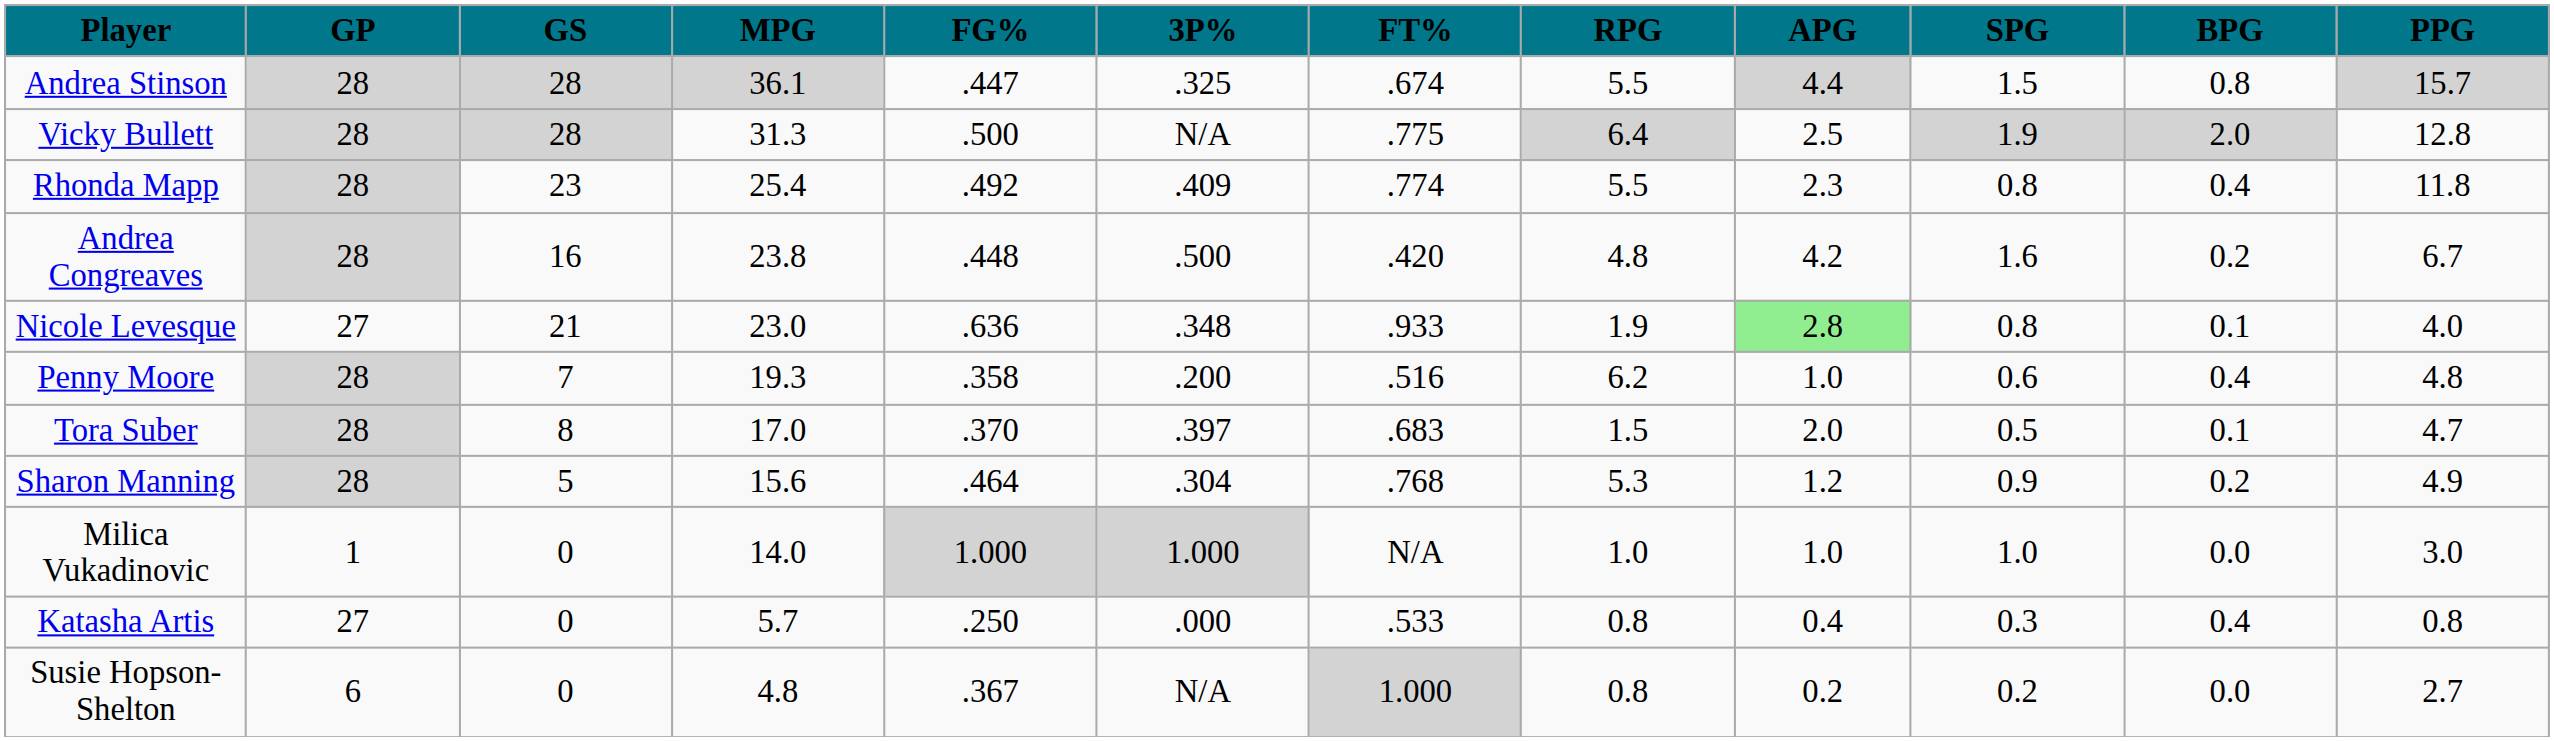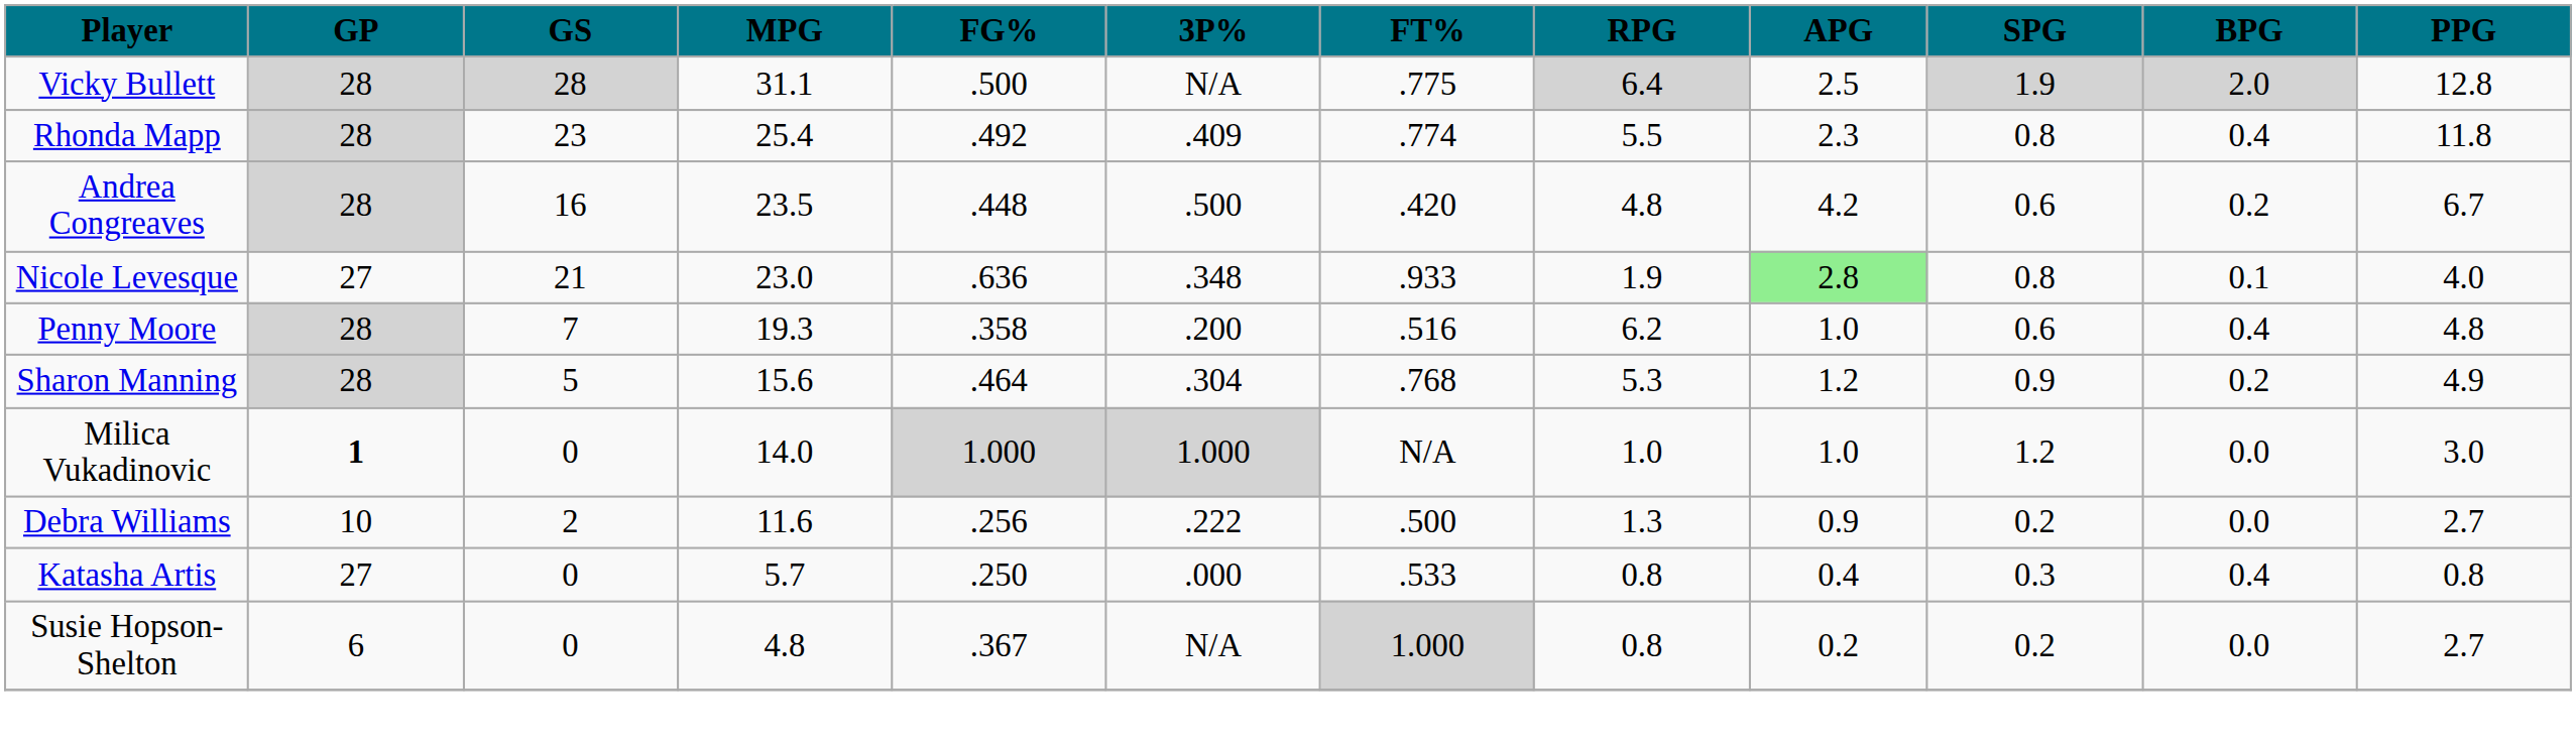 <table class="wikitable sortable" style="text-align:center;">
 <tr>
 <th style="background: #00778B" width="6%"><span>Player</span></th>
 <th style="background: #00778B" width="6%"><span>GP</span></th>
 <th style="background: #00778B" width="6%"><span>GS</span></th>
 <th style="background: #00778B" width="6%"><span>MPG</span></th>
 <th style="background: #00778B" width="6%"><span>FG%</span></th>
 <th style="background: #00778B" width="6%"><span>3P%</span></th>
 <th style="background: #00778B" width="6%"><span>FT%</span></th>
 <th style="background: #00778B" width="6%"><span>RPG</span></th>
 <th style="background: #00778B" width="5%"><span>APG</span></th>
 <th style="background: #00778B" width="6%"><span>SPG</span></th>
 <th style="background: #00778B" width="6%"><span>BPG</span></th>
 <th style="background: #00778B" width="6%"><span>PPG</span></th>
 </tr>
 <tr>
-<td><a href='#'>Andrea Stinson</a></td>
-<td style="background:#D3D3D3;">28</td>
-<td style="background:#D3D3D3;">28</td>
-<td style="background:#D3D3D3;">36.1</td>
-<td>.447</td>
-<td>.325</td>
-<td>.674</td>
-<td>5.5</td>
-<td style="background:#D3D3D3;">4.4</td>
-<td>1.5</td>
-<td>0.8</td>
-<td style="background:#D3D3D3;">15.7</td>
-</tr>
-<tr>
 <td><a href='#'>Vicky Bullett</a></td>
 <td style="background:#D3D3D3;">28</td>
 <td style="background:#D3D3D3;">28</td>
-<td>31.3</td>
+<td>31.1</td>
 <td>.500</td>
 <td>N/A</td>
 <td>.775</td>
 <td style="background:#D3D3D3;">6.4</td>
 <td>2.5</td>
 <td style="background:#D3D3D3;">1.9</td>
 <td style="background:#D3D3D3;">2.0</td>
 <td>12.8</td>
 </tr>
 <tr>
 <td><a href='#'>Rhonda Mapp</a></td>
 <td style="background:#D3D3D3;">28</td>
 <td>23</td>
 <td>25.4</td>
 <td>.492</td>
 <td>.409</td>
 <td>.774</td>
 <td>5.5</td>
 <td>2.3</td>
 <td>0.8</td>
 <td>0.4</td>
 <td>11.8</td>
 </tr>
 <tr>
 <td><a href='#'>Andrea Congreaves</a></td>
 <td style="background:#D3D3D3;">28</td>
 <td>16</td>
-<td>23.8</td>
+<td>23.5</td>
 <td>.448</td>
 <td>.500</td>
 <td>.420</td>
 <td>4.8</td>
 <td>4.2</td>
-<td>1.6</td>
+<td>0.6</td>
 <td>0.2</td>
 <td>6.7</td>
 </tr>
 <tr>
 <td><a href='#'>Nicole Levesque</a></td>
 <td>27</td>
 <td>21</td>
 <td>23.0</td>
 <td>.636</td>
 <td>.348</td>
 <td>.933</td>
 <td>1.9</td>
 <td style="background: lightgreen;">2.8</td>
 <td>0.8</td>
 <td>0.1</td>
 <td>4.0</td>
 </tr>
 <tr>
 <td><a href='#'>Penny Moore</a></td>
 <td style="background:#D3D3D3;">28</td>
 <td>7</td>
 <td>19.3</td>
 <td>.358</td>
 <td>.200</td>
 <td>.516</td>
 <td>6.2</td>
 <td>1.0</td>
 <td>0.6</td>
 <td>0.4</td>
 <td>4.8</td>
 </tr>
 <tr>
-<td><a href='#'>Tora Suber</a></td>
-<td style="background:#D3D3D3;">28</td>
-<td>8</td>
-<td>17.0</td>
-<td>.370</td>
-<td>.397</td>
-<td>.683</td>
-<td>1.5</td>
-<td>2.0</td>
-<td>0.5</td>
-<td>0.1</td>
-<td>4.7</td>
-</tr>
-<tr>
 <td><a href='#'>Sharon Manning</a></td>
 <td style="background:#D3D3D3;">28</td>
 <td>5</td>
 <td>15.6</td>
 <td>.464</td>
 <td>.304</td>
 <td>.768</td>
 <td>5.3</td>
 <td>1.2</td>
 <td>0.9</td>
 <td>0.2</td>
 <td>4.9</td>
 </tr>
 <tr>
 <td>Milica Vukadinovic</td>
-<td>1</td>
+<td><strong>1</strong></td>
 <td>0</td>
 <td>14.0</td>
 <td style="background:#D3D3D3;">1.000</td>
 <td style="background:#D3D3D3;">1.000</td>
 <td>N/A</td>
 <td>1.0</td>
 <td>1.0</td>
-<td>1.0</td>
+<td>1.2</td>
 <td>0.0</td>
 <td>3.0</td>
+</tr>
+<tr>
+<td><a href='#'>Debra Williams</a></td>
+<td>10</td>
+<td>2</td>
+<td>11.6</td>
+<td>.256</td>
+<td>.222</td>
+<td>.500</td>
+<td>1.3</td>
+<td>0.9</td>
+<td>0.2</td>
+<td>0.0</td>
+<td>2.7</td>
 </tr>
 <tr>
 <td><a href='#'>Katasha Artis</a></td>
 <td>27</td>
 <td>0</td>
 <td>5.7</td>
 <td>.250</td>
 <td>.000</td>
 <td>.533</td>
 <td>0.8</td>
 <td>0.4</td>
 <td>0.3</td>
 <td>0.4</td>
 <td>0.8</td>
 </tr>
 <tr>
 <td>Susie Hopson-Shelton</td>
 <td>6</td>
 <td>0</td>
 <td>4.8</td>
 <td>.367</td>
 <td>N/A</td>
 <td style="background:#D3D3D3;">1.000</td>
 <td>0.8</td>
 <td>0.2</td>
 <td>0.2</td>
 <td>0.0</td>
 <td>2.7</td>
 </tr>
 <tr>
 </tr>
 </table>
